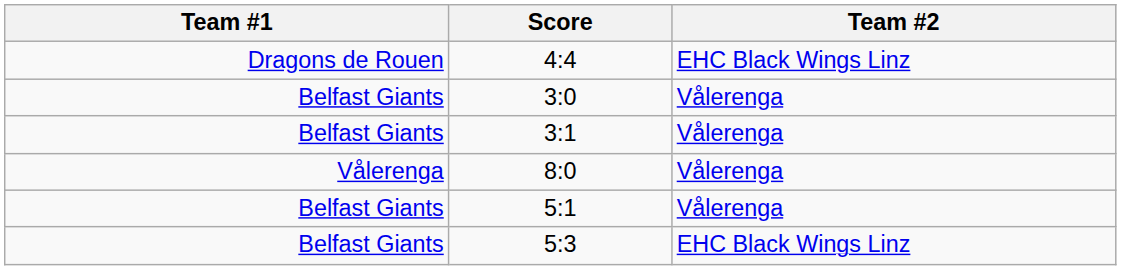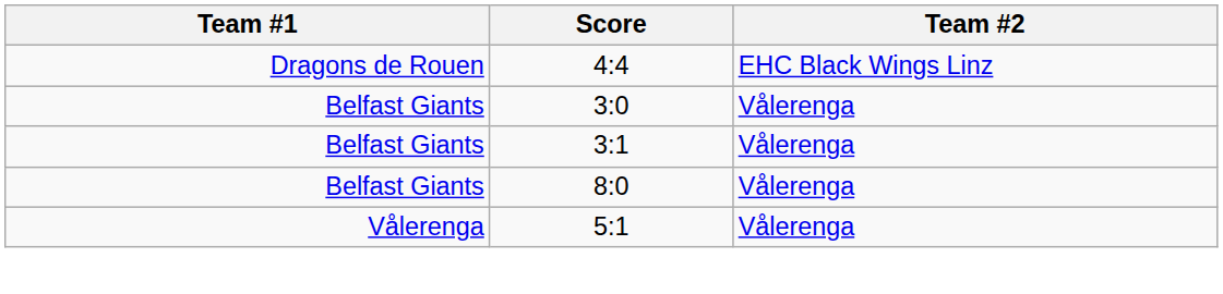 <table class="wikitable" style="text-align: center;">
 <tr>
 <th width=22%>Team #1</th>
 <th width=11%>Score</th>
 <th width=22%>Team #2</th>
 </tr>
 <tr>
 <td style="text-align: right;"><a href='#'>Dragons de Rouen</a> </td>
 <td>4:4</td>
 <td style="text-align: left;"> <a href='#'>EHC Black Wings Linz</a></td>
 </tr>
 <tr>
 <td style="text-align: right;"><a href='#'>Belfast Giants</a> </td>
 <td>3:0</td>
 <td style="text-align: left;"> <a href='#'>Vålerenga</a></td>
 </tr>
 <tr>
 <td style="text-align: right;"><a href='#'>Belfast Giants</a> </td>
 <td>3:1</td>
 <td style="text-align: left;"> <a href='#'>Vålerenga</a></td>
 </tr>
 <tr>
-<td style="text-align: right;"><a href='#'>Vålerenga</a> </td>
+<td style="text-align: right;"><a href='#'>Belfast Giants</a> </td>
 <td>8:0</td>
 <td style="text-align: left;"> <a href='#'>Vålerenga</a></td>
 </tr>
 <tr>
-<td style="text-align: right;"><a href='#'>Belfast Giants</a> </td>
+<td style="text-align: right;"><a href='#'>Vålerenga</a> </td>
 <td>5:1</td>
 <td style="text-align: left;"> <a href='#'>Vålerenga</a></td>
 </tr>
-<tr>
-<td style="text-align: right;"><a href='#'>Belfast Giants</a> </td>
-<td>5:3</td>
-<td style="text-align: left;"> <a href='#'>EHC Black Wings Linz</a></td>
-</tr>
 </table>
